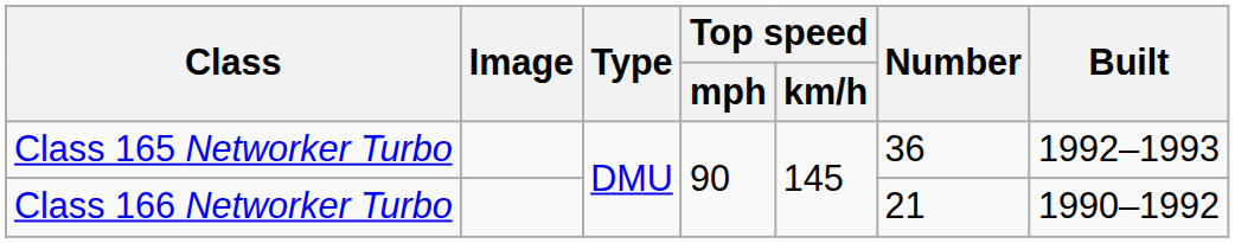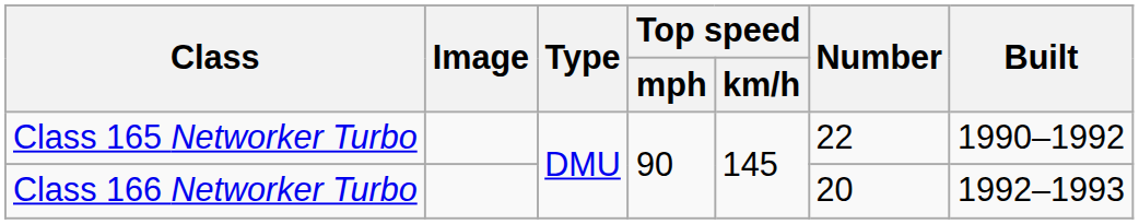 <table class="wikitable">
 <tr>
 <th rowspan="2">Class</th>
 <th rowspan="2">Image</th>
 <th rowspan="2">Type</th>
 <th colspan="2">Top speed</th>
 <th rowspan="2">Number</th>
 <th rowspan="2">Built</th>
 </tr>
 <tr>
 <th>mph</th>
 <th>km/h</th>
 </tr>
 <tr>
 <td><a href='#'>Class 165 <em>Networker Turbo</em></a></td>
 <td></td>
 <td rowspan="2"><a href='#'>DMU</a></td>
 <td rowspan="2">90</td>
 <td rowspan="2">145</td>
-<td>36</td>
-<td>1992–1993</td>
+<td>22</td>
+<td>1990–1992</td>
 </tr>
 <tr>
 <td><a href='#'>Class 166 <em>Networker Turbo</em></a></td>
 <td></td>
-<td>21</td>
-<td>1990–1992</td>
+<td>20</td>
+<td>1992–1993</td>
 </tr>
 </table>
